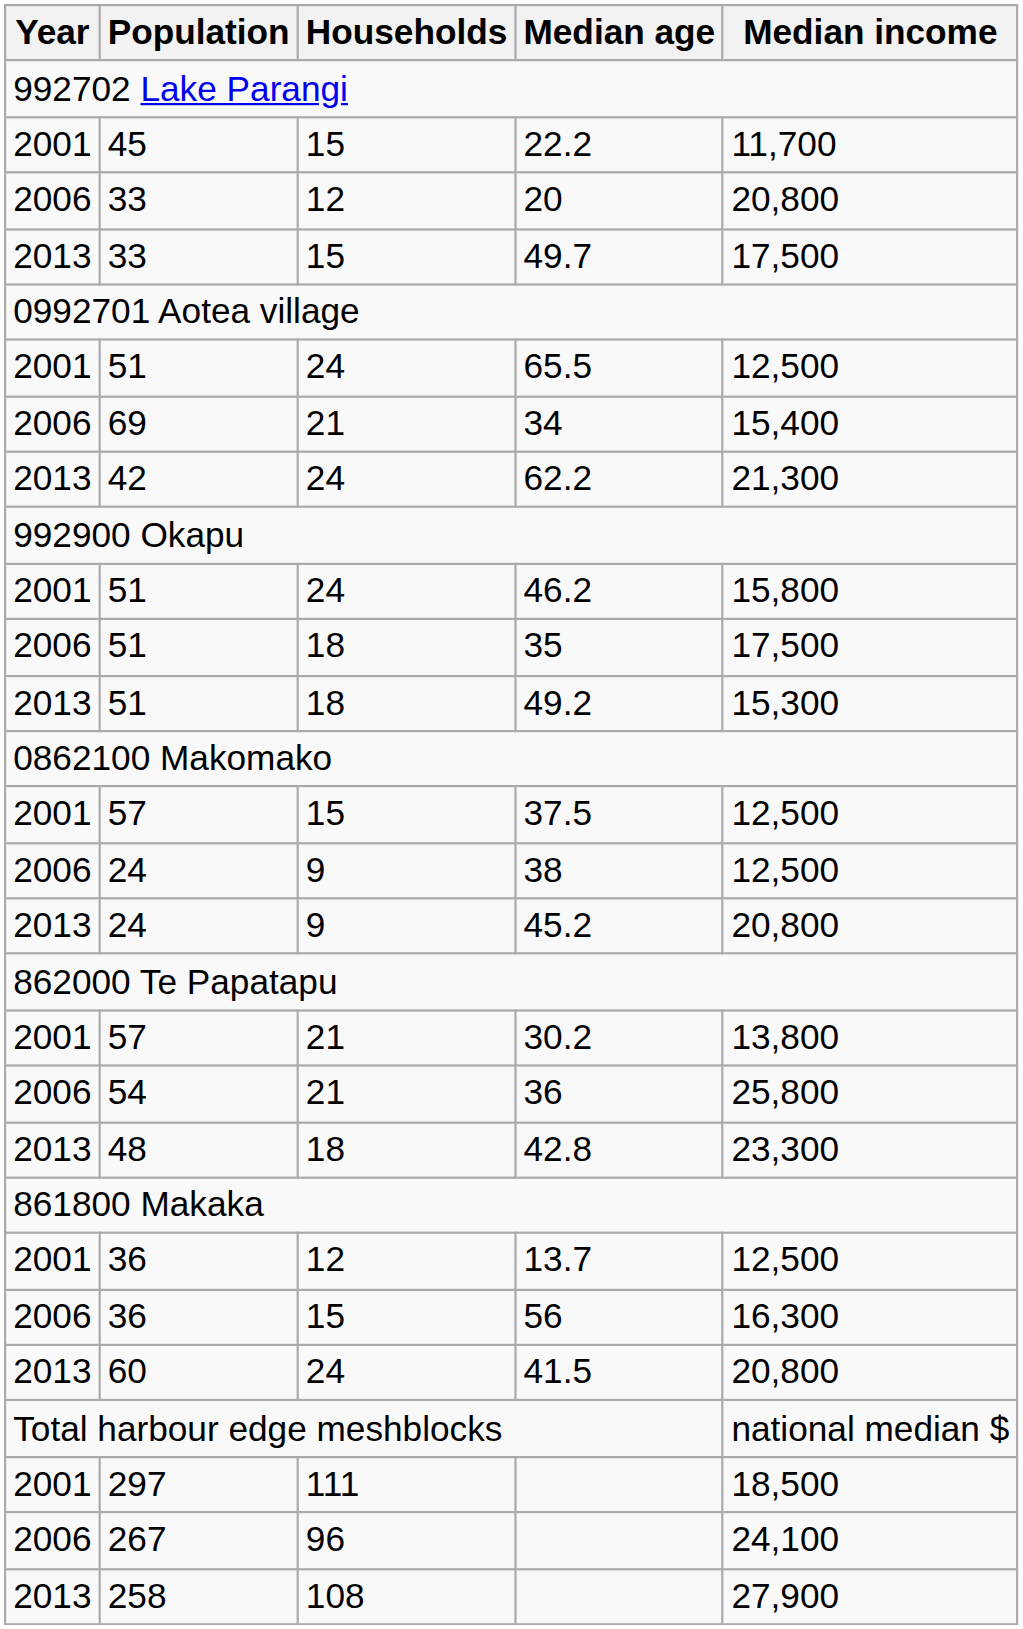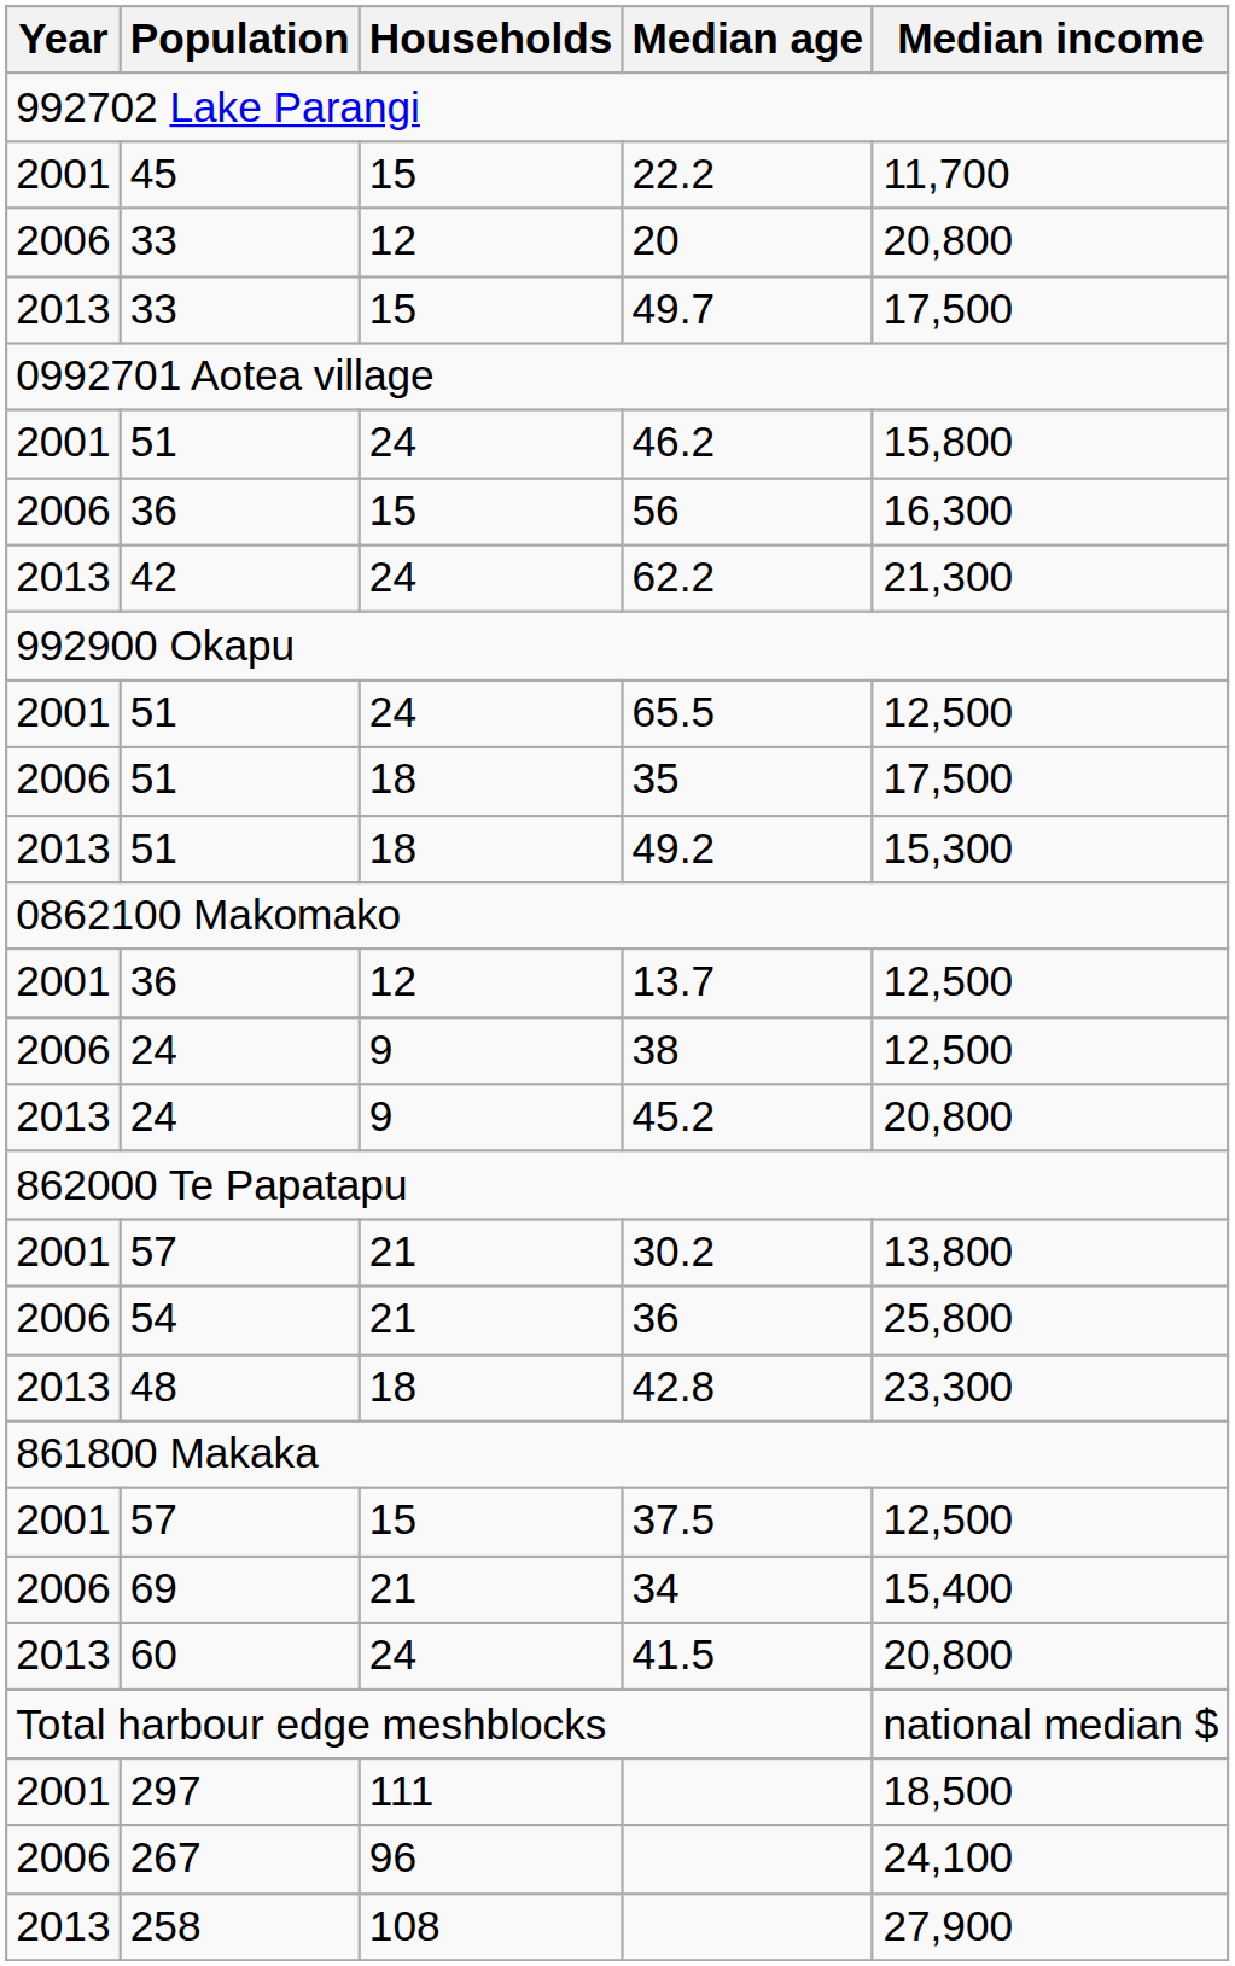 <table class="wikitable">
 <tr>
 <th>Year</th>
 <th>Population</th>
 <th>Households</th>
 <th>Median age</th>
 <th>Median income</th>
 </tr>
 <tr>
 <td colspan="5">992702 <a href='#'>Lake Parangi</a></td>
 </tr>
 <tr>
 <td>2001</td>
 <td>45</td>
 <td>15</td>
 <td>22.2</td>
 <td>11,700</td>
 </tr>
 <tr>
 <td>2006</td>
 <td>33</td>
 <td>12</td>
 <td>20</td>
 <td>20,800</td>
 </tr>
 <tr>
 <td>2013</td>
 <td>33</td>
 <td>15</td>
 <td>49.7</td>
 <td>17,500</td>
 </tr>
 <tr>
 <td colspan="5">0992701 Aotea village</td>
 </tr>
 <tr>
 <td>2001</td>
 <td>51</td>
 <td>24</td>
-<td>65.5</td>
-<td>12,500</td>
+<td>46.2</td>
+<td>15,800</td>
 </tr>
 <tr>
 <td>2006</td>
-<td>69</td>
-<td>21</td>
-<td>34</td>
-<td>15,400</td>
+<td>36</td>
+<td>15</td>
+<td>56</td>
+<td>16,300</td>
 </tr>
 <tr>
 <td>2013</td>
 <td>42</td>
 <td>24</td>
 <td>62.2</td>
 <td>21,300</td>
 </tr>
 <tr>
 <td colspan="5">992900 Okapu</td>
 </tr>
 <tr>
 <td>2001</td>
 <td>51</td>
 <td>24</td>
-<td>46.2</td>
-<td>15,800</td>
+<td>65.5</td>
+<td>12,500</td>
 </tr>
 <tr>
 <td>2006</td>
 <td>51</td>
 <td>18</td>
 <td>35</td>
 <td>17,500</td>
 </tr>
 <tr>
 <td>2013</td>
 <td>51</td>
 <td>18</td>
 <td>49.2</td>
 <td>15,300</td>
 </tr>
 <tr>
 <td colspan="5">0862100 Makomako</td>
 </tr>
 <tr>
 <td>2001</td>
-<td>57</td>
-<td>15</td>
-<td>37.5</td>
+<td>36</td>
+<td>12</td>
+<td>13.7</td>
 <td>12,500</td>
 </tr>
 <tr>
 <td>2006</td>
 <td>24</td>
 <td>9</td>
 <td>38</td>
 <td>12,500</td>
 </tr>
 <tr>
 <td>2013</td>
 <td>24</td>
 <td>9</td>
 <td>45.2</td>
 <td>20,800</td>
 </tr>
 <tr>
 <td colspan="5">862000 Te Papatapu</td>
 </tr>
 <tr>
 <td>2001</td>
 <td>57</td>
 <td>21</td>
 <td>30.2</td>
 <td>13,800</td>
 </tr>
 <tr>
 <td>2006</td>
 <td>54</td>
 <td>21</td>
 <td>36</td>
 <td>25,800</td>
 </tr>
 <tr>
 <td>2013</td>
 <td>48</td>
 <td>18</td>
 <td>42.8</td>
 <td>23,300</td>
 </tr>
 <tr>
 <td colspan="5">861800 Makaka</td>
 </tr>
 <tr>
 <td>2001</td>
-<td>36</td>
-<td>12</td>
-<td>13.7</td>
+<td>57</td>
+<td>15</td>
+<td>37.5</td>
 <td>12,500</td>
 </tr>
 <tr>
 <td>2006</td>
-<td>36</td>
-<td>15</td>
-<td>56</td>
-<td>16,300</td>
+<td>69</td>
+<td>21</td>
+<td>34</td>
+<td>15,400</td>
 </tr>
 <tr>
 <td>2013</td>
 <td>60</td>
 <td>24</td>
 <td>41.5</td>
 <td>20,800</td>
 </tr>
 <tr>
 <td colspan="4">Total harbour edge meshblocks</td>
 <td>national median $</td>
 </tr>
 <tr>
 <td>2001</td>
 <td>297</td>
 <td>111</td>
 <td></td>
 <td>18,500</td>
 </tr>
 <tr>
 <td>2006</td>
 <td>267</td>
 <td>96</td>
 <td></td>
 <td>24,100</td>
 </tr>
 <tr>
 <td>2013</td>
 <td>258</td>
 <td>108</td>
 <td></td>
 <td>27,900</td>
 </tr>
 </table>
